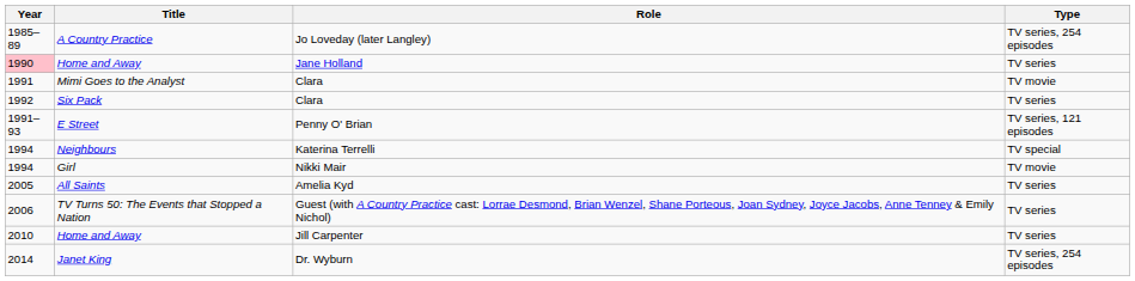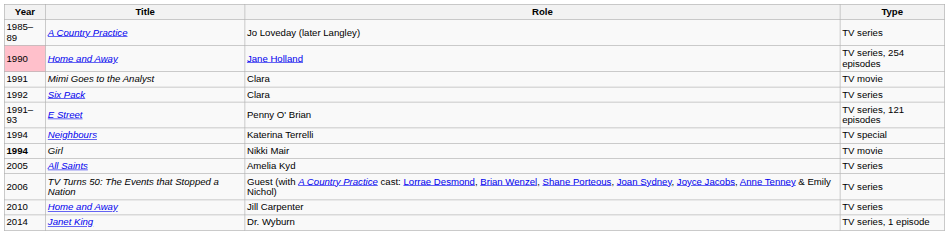 <table class="wikitable">
 <tr>
 <th>Year</th>
 <th>Title</th>
 <th>Role</th>
 <th>Type</th>
 </tr>
 <tr>
 <td>1985–89</td>
 <td><em><a href='#'>A Country Practice</a></em></td>
 <td>Jo Loveday (later Langley)</td>
-<td>TV series, 254 episodes</td>
+<td>TV series</td>
 </tr>
 <tr>
 <td style="background: pink;">1990</td>
 <td><em><a href='#'>Home and Away</a></em></td>
 <td><a href='#'>Jane Holland</a></td>
-<td>TV series</td>
+<td>TV series, 254 episodes</td>
 </tr>
 <tr>
 <td>1991</td>
 <td><em>Mimi Goes to the Analyst</em></td>
 <td>Clara</td>
 <td>TV movie</td>
 </tr>
 <tr>
 <td>1992</td>
 <td><em><a href='#'>Six Pack</a></em></td>
 <td>Clara</td>
 <td>TV series</td>
 </tr>
 <tr>
 <td>1991–93</td>
 <td><em><a href='#'>E Street</a></em></td>
 <td>Penny O' Brian</td>
 <td>TV series, 121 episodes</td>
 </tr>
 <tr>
 <td>1994</td>
 <td><em><a href='#'>Neighbours</a></em></td>
 <td>Katerina Terrelli</td>
 <td>TV special</td>
 </tr>
 <tr>
-<td>1994</td>
+<td><strong>1994</strong></td>
 <td><em>Girl</em></td>
 <td>Nikki Mair</td>
 <td>TV movie</td>
 </tr>
 <tr>
 <td>2005</td>
 <td><em><a href='#'>All Saints</a></em></td>
 <td>Amelia Kyd</td>
 <td>TV series</td>
 </tr>
 <tr>
 <td>2006</td>
 <td><em>TV Turns 50: The Events that Stopped a Nation</em></td>
 <td>Guest (with <em><a href='#'>A Country Practice</a></em> cast: <a href='#'>Lorrae Desmond</a>, <a href='#'>Brian Wenzel</a>, <a href='#'>Shane Porteous</a>, <a href='#'>Joan Sydney</a>, <a href='#'>Joyce Jacobs</a>, <a href='#'>Anne Tenney</a> & Emily Nichol)</td>
 <td>TV series</td>
 </tr>
 <tr>
 <td>2010</td>
 <td><em><a href='#'>Home and Away</a></em></td>
 <td>Jill Carpenter</td>
 <td>TV series</td>
 </tr>
 <tr>
 <td>2014</td>
 <td><em><a href='#'>Janet King</a></em></td>
 <td>Dr. Wyburn</td>
-<td>TV series, 254 episodes</td>
+<td>TV series, 1 episode</td>
 </tr>
 </table>
